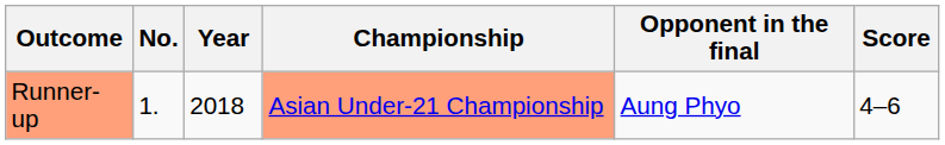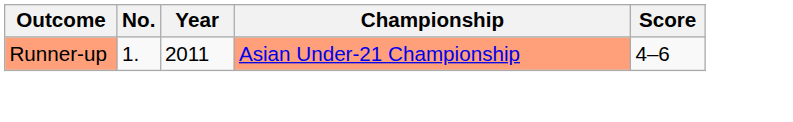 <table class="sortable wikitable">
 <tr>
 <th width="80">Outcome</th>
 <th width="20">No.</th>
 <th width="50">Year</th>
 <th width="300">Championship</th>
-<th width="200">Opponent in the final</th>
 <th width="50">Score</th>
 </tr>
 <tr>
 <td style="background:#ffa07a;">Runner-up</td>
 <td>1.</td>
-<td>2018</td>
+<td>2011</td>
 <td style="background: lightsalmon;"><a href='#'>Asian Under-21 Championship</a></td>
-<td> <a href='#'>Aung Phyo</a></td>
 <td>4–6</td>
 </tr>
 </table>
